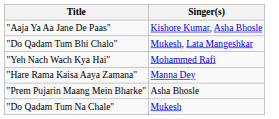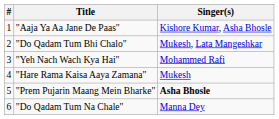 <table class="wikitable" style="font-size:95%;">
 <tr>
+<th>#</th>
 <th>Title</th>
 <th>Singer(s)</th>
 </tr>
 <tr>
+<td>1</td>
 <td>"Aaja Ya Aa Jane De Paas"</td>
 <td><a href='#'>Kishore Kumar</a>, <a href='#'>Asha Bhosle</a></td>
 </tr>
 <tr>
+<td>2</td>
 <td>"Do Qadam Tum Bhi Chalo"</td>
 <td><a href='#'>Mukesh</a>, <a href='#'>Lata Mangeshkar</a></td>
 </tr>
 <tr>
+<td>3</td>
 <td>"Yeh Nach Wach Kya Hai"</td>
 <td><a href='#'>Mohammed Rafi</a></td>
 </tr>
 <tr>
+<td>4</td>
 <td>"Hare Rama Kaisa Aaya Zamana"</td>
+<td><a href='#'>Mukesh</a></td>
+</tr>
+<tr>
+<td>5</td>
+<td>"Prem Pujarin Maang Mein Bharke"</td>
+<td><strong>Asha Bhosle</strong></td>
+</tr>
+<tr>
+<td>6</td>
+<td>"Do Qadam Tum Na Chale"</td>
 <td><a href='#'>Manna Dey</a></td>
 </tr>
-<tr>
-<td>"Prem Pujarin Maang Mein Bharke"</td>
-<td>Asha Bhosle</td>
-</tr>
-<tr>
-<td>"Do Qadam Tum Na Chale"</td>
-<td><a href='#'>Mukesh</a></td>
-</tr>
 </table>
